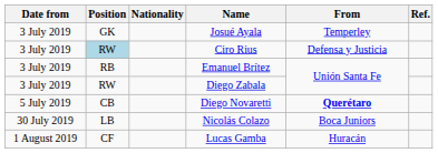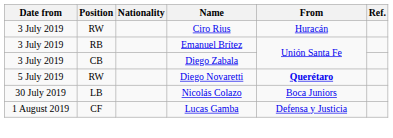 <table class="wikitable" style="text-align:center; font-size:90%; ">
 <tr>
 <th style="background:#; color:#; width:100px;">Date from</th>
 <th style="background:#; color:#; width:50px;">Position</th>
 <th style="background:#; color:#; width:50px;">Nationality</th>
 <th style="background:#; color:#; width:125px;">Name</th>
 <th style="background:#; color:#; width:155px;">From</th>
 <th style="background:#; color:#; width:25px;">Ref.</th>
 </tr>
 <tr>
 <td>3 July 2019</td>
-<td>GK</td>
-<td></td>
-<td><a href='#'>Josué Ayala</a></td>
-<td> <a href='#'>Temperley</a></td>
-<td></td>
-</tr>
-<tr>
-<td>3 July 2019</td>
-<td style="background: lightblue;">RW</td>
+<td>RW</td>
 <td></td>
 <td><a href='#'>Ciro Rius</a></td>
-<td> <a href='#'>Defensa y Justicia</a></td>
+<td> <a href='#'>Huracán</a></td>
 <td></td>
 </tr>
 <tr>
 <td>3 July 2019</td>
 <td>RB</td>
 <td></td>
 <td><a href='#'>Emanuel Brítez</a></td>
 <td rowspan="2"> <a href='#'>Unión Santa Fe</a></td>
 <td></td>
 </tr>
 <tr>
 <td>3 July 2019</td>
-<td>RW</td>
+<td>CB</td>
 <td></td>
 <td><a href='#'>Diego Zabala</a></td>
 <td></td>
 </tr>
 <tr>
 <td>5 July 2019</td>
-<td>CB</td>
+<td>RW</td>
 <td></td>
 <td><a href='#'>Diego Novaretti</a></td>
 <td><strong> <a href='#'>Querétaro</a></strong></td>
 <td></td>
 </tr>
 <tr>
 <td>30 July 2019</td>
 <td>LB</td>
 <td></td>
 <td><a href='#'>Nicolás Colazo</a></td>
 <td> <a href='#'>Boca Juniors</a></td>
 <td></td>
 </tr>
 <tr>
 <td>1 August 2019</td>
 <td>CF</td>
 <td></td>
 <td><a href='#'>Lucas Gamba</a></td>
-<td> <a href='#'>Huracán</a></td>
+<td> <a href='#'>Defensa y Justicia</a></td>
 <td></td>
 </tr>
 </table>
